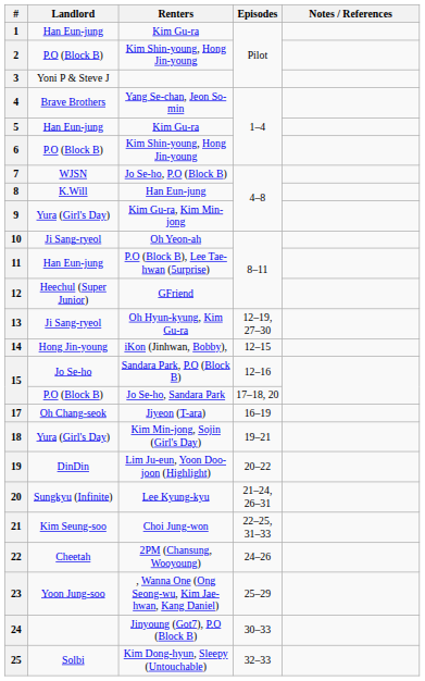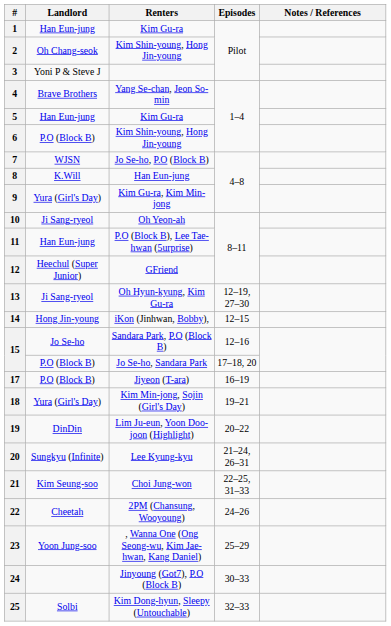 <table class="wikitable" style="text-align:center; font-size:90%; width:90%;">
 <tr>
 <th width="5%">#</th>
 <th width="20%">Landlord</th>
 <th width="25%">Renters</th>
 <th width="10%">Episodes</th>
 <th width="30%">Notes / References</th>
 </tr>
 <tr>
 <th>1</th>
 <td><a href='#'>Han Eun-jung</a></td>
 <td><a href='#'>Kim Gu-ra</a></td>
 <td rowspan="3">Pilot</td>
 <td></td>
 </tr>
 <tr>
 <th>2</th>
-<td><a href='#'>P.O</a> (<a href='#'>Block B</a>)</td>
+<td><a href='#'>Oh Chang-seok</a></td>
 <td><a href='#'>Kim Shin-young</a>, <a href='#'>Hong Jin-young</a></td>
 <td></td>
 </tr>
 <tr>
 <th>3</th>
 <td>Yoni P & Steve J</td>
 <td></td>
 <td></td>
 </tr>
 <tr>
 <th>4</th>
 <td><a href='#'>Brave Brothers</a></td>
 <td><a href='#'>Yang Se-chan</a>, <a href='#'>Jeon So-min</a></td>
 <td rowspan="3">1–4</td>
 <td></td>
 </tr>
 <tr>
 <th>5</th>
 <td><a href='#'>Han Eun-jung</a></td>
 <td><a href='#'>Kim Gu-ra</a></td>
 <td></td>
 </tr>
 <tr>
 <th>6</th>
 <td><a href='#'>P.O</a> (<a href='#'>Block B</a>)</td>
 <td><a href='#'>Kim Shin-young</a>, <a href='#'>Hong Jin-young</a></td>
 <td></td>
 </tr>
 <tr>
 <th>7</th>
 <td><a href='#'>WJSN</a></td>
 <td><a href='#'>Jo Se-ho</a>, <a href='#'>P.O</a> (<a href='#'>Block B</a>)</td>
 <td rowspan="3">4–8</td>
 <td></td>
 </tr>
 <tr>
 <th>8</th>
 <td><a href='#'>K.Will</a></td>
 <td><a href='#'>Han Eun-jung</a></td>
 <td></td>
 </tr>
 <tr>
 <th>9</th>
 <td><a href='#'>Yura</a> (<a href='#'>Girl's Day</a>)</td>
 <td><a href='#'>Kim Gu-ra</a>, <a href='#'>Kim Min-jong</a></td>
 <td></td>
 </tr>
 <tr>
 <th>10</th>
 <td><a href='#'>Ji Sang-ryeol</a></td>
 <td><a href='#'>Oh Yeon-ah</a></td>
 <td rowspan="3">8–11</td>
 <td></td>
 </tr>
 <tr>
 <th>11</th>
 <td><a href='#'>Han Eun-jung</a></td>
 <td><a href='#'>P.O</a> (<a href='#'>Block B</a>), <a href='#'>Lee Tae-hwan</a> (<a href='#'>5urprise</a>)</td>
 <td></td>
 </tr>
 <tr>
 <th>12</th>
 <td><a href='#'>Heechul</a> (<a href='#'>Super Junior</a>)</td>
 <td><a href='#'>GFriend</a></td>
 <td></td>
 </tr>
 <tr>
 <th>13</th>
 <td><a href='#'>Ji Sang-ryeol</a></td>
 <td><a href='#'>Oh Hyun-kyung</a>, <a href='#'>Kim Gu-ra</a></td>
 <td>12–19, 27–30</td>
 <td></td>
 </tr>
 <tr>
 <th>14</th>
 <td><a href='#'>Hong Jin-young</a></td>
 <td><a href='#'>iKon</a> (Jinhwan, <a href='#'>Bobby</a>), </td>
 <td>12–15</td>
 <td></td>
 </tr>
 <tr>
 <th rowspan="2">15</th>
 <td><a href='#'>Jo Se-ho</a></td>
 <td><a href='#'>Sandara Park</a>, <a href='#'>P.O</a> (<a href='#'>Block B</a>)</td>
 <td>12–16</td>
 <td rowspan=2></td>
 </tr>
 <tr>
 <td><a href='#'>P.O</a> (<a href='#'>Block B</a>)</td>
 <td><a href='#'>Jo Se-ho</a>, <a href='#'>Sandara Park</a></td>
 <td>17–18, 20</td>
 </tr>
 <tr>
 <th>17</th>
-<td><a href='#'>Oh Chang-seok</a></td>
+<td><a href='#'>P.O</a> (<a href='#'>Block B</a>)</td>
 <td><a href='#'>Jiyeon</a> (<a href='#'>T-ara</a>)</td>
 <td>16–19</td>
 <td></td>
 </tr>
 <tr>
 <th>18</th>
 <td><a href='#'>Yura</a> (<a href='#'>Girl's Day</a>)</td>
 <td><a href='#'>Kim Min-jong</a>, <a href='#'>Sojin</a> (<a href='#'>Girl's Day</a>)</td>
 <td>19–21</td>
 <td></td>
 </tr>
 <tr>
 <th>19</th>
 <td><a href='#'>DinDin</a></td>
 <td><a href='#'>Lim Ju-eun</a>, <a href='#'>Yoon Doo-joon</a> (<a href='#'>Highlight</a>)</td>
 <td>20–22</td>
 <td></td>
 </tr>
 <tr>
 <th>20</th>
 <td><a href='#'>Sungkyu</a> (<a href='#'>Infinite</a>)</td>
 <td><a href='#'>Lee Kyung-kyu</a></td>
 <td>21–24, 26–31</td>
 <td></td>
 </tr>
 <tr>
 <th>21</th>
 <td><a href='#'>Kim Seung-soo</a></td>
 <td><a href='#'>Choi Jung-won</a></td>
 <td>22–25, 31–33</td>
 <td></td>
 </tr>
 <tr>
 <th>22</th>
 <td><a href='#'>Cheetah</a></td>
 <td><a href='#'>2PM</a> (<a href='#'>Chansung</a>, <a href='#'>Wooyoung</a>)</td>
 <td>24–26</td>
 <td></td>
 </tr>
 <tr>
 <th>23</th>
 <td><a href='#'>Yoon Jung-soo</a></td>
 <td>, <a href='#'>Wanna One</a> (<a href='#'>Ong Seong-wu</a>, <a href='#'>Kim Jae-hwan</a>, <a href='#'>Kang Daniel</a>)</td>
 <td>25–29</td>
 <td></td>
 </tr>
 <tr>
 <th>24</th>
 <td></td>
 <td><a href='#'>Jinyoung</a> (<a href='#'>Got7</a>), <a href='#'>P.O</a> (<a href='#'>Block B</a>)</td>
 <td>30–33</td>
 <td></td>
 </tr>
 <tr>
 <th>25</th>
 <td><a href='#'>Solbi</a></td>
 <td><a href='#'>Kim Dong-hyun</a>, <a href='#'>Sleepy</a> (<a href='#'>Untouchable</a>)</td>
 <td>32–33</td>
 <td></td>
 </tr>
 </table>
